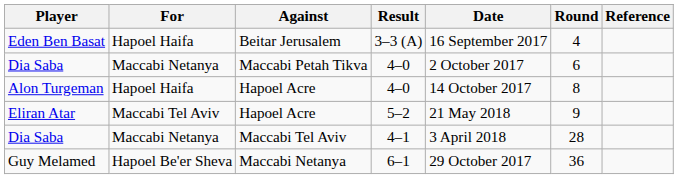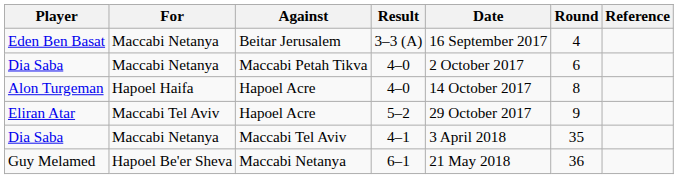 <table class="wikitable sortable">
 <tr>
 <th>Player</th>
 <th>For</th>
 <th>Against</th>
 <th>Result</th>
 <th>Date</th>
 <th>Round</th>
 <th>Reference</th>
 </tr>
 <tr>
 <td> <a href='#'>Eden Ben Basat</a></td>
-<td>Hapoel Haifa</td>
+<td>Maccabi Netanya</td>
 <td>Beitar Jerusalem</td>
 <td align=center>3–3 (A)</td>
 <td>16 September 2017</td>
 <td align=center>4</td>
 <td align=center></td>
 </tr>
 <tr>
 <td> <a href='#'>Dia Saba</a></td>
 <td>Maccabi Netanya</td>
 <td>Maccabi Petah Tikva</td>
 <td align=center>4–0</td>
 <td>2 October 2017</td>
 <td align=center>6</td>
 <td align=center></td>
 </tr>
 <tr>
 <td> <a href='#'>Alon Turgeman</a></td>
 <td>Hapoel Haifa</td>
 <td>Hapoel Acre</td>
 <td align=center>4–0</td>
 <td>14 October 2017</td>
 <td align=center>8</td>
 <td align=center></td>
 </tr>
 <tr>
 <td> <a href='#'>Eliran Atar</a></td>
 <td>Maccabi Tel Aviv</td>
 <td>Hapoel Acre</td>
 <td align=center>5–2</td>
-<td>21 May 2018</td>
+<td>29 October 2017</td>
 <td align=center>9</td>
 <td align=center></td>
 </tr>
 <tr>
 <td> <a href='#'>Dia Saba</a></td>
 <td>Maccabi Netanya</td>
 <td>Maccabi Tel Aviv</td>
 <td align=center>4–1</td>
 <td>3 April 2018</td>
-<td align=center>28</td>
+<td align=center>35</td>
 <td align=center></td>
 </tr>
 <tr>
 <td> Guy Melamed</td>
 <td>Hapoel Be'er Sheva</td>
 <td>Maccabi Netanya</td>
 <td align=center>6–1</td>
-<td>29 October 2017</td>
+<td>21 May 2018</td>
 <td align=center>36</td>
 <td align=center></td>
 </tr>
 </table>
